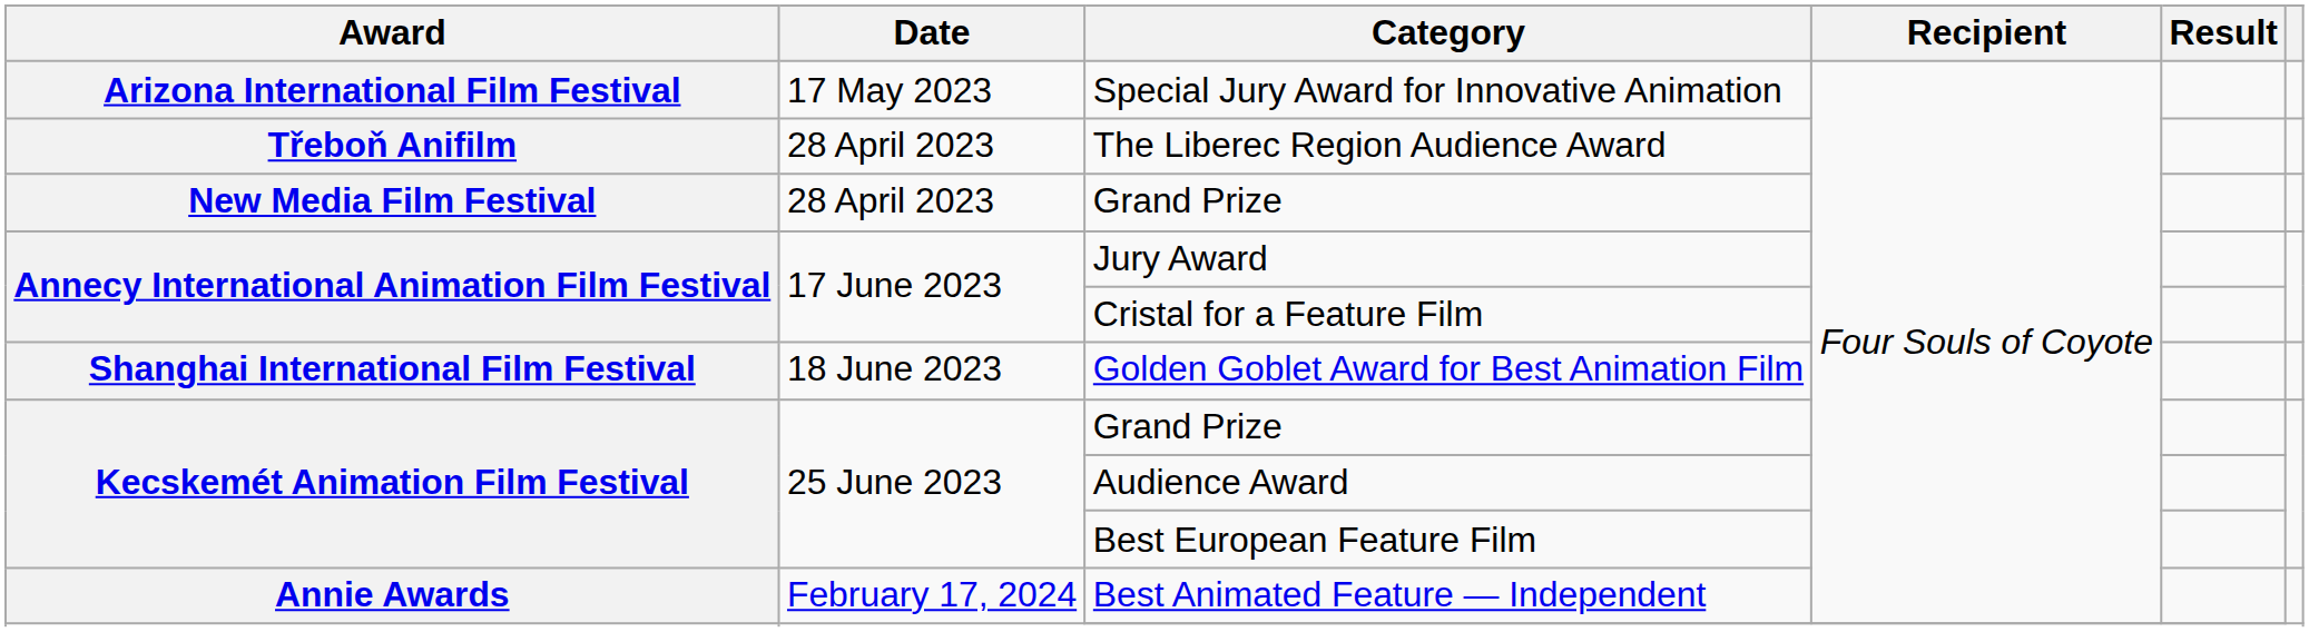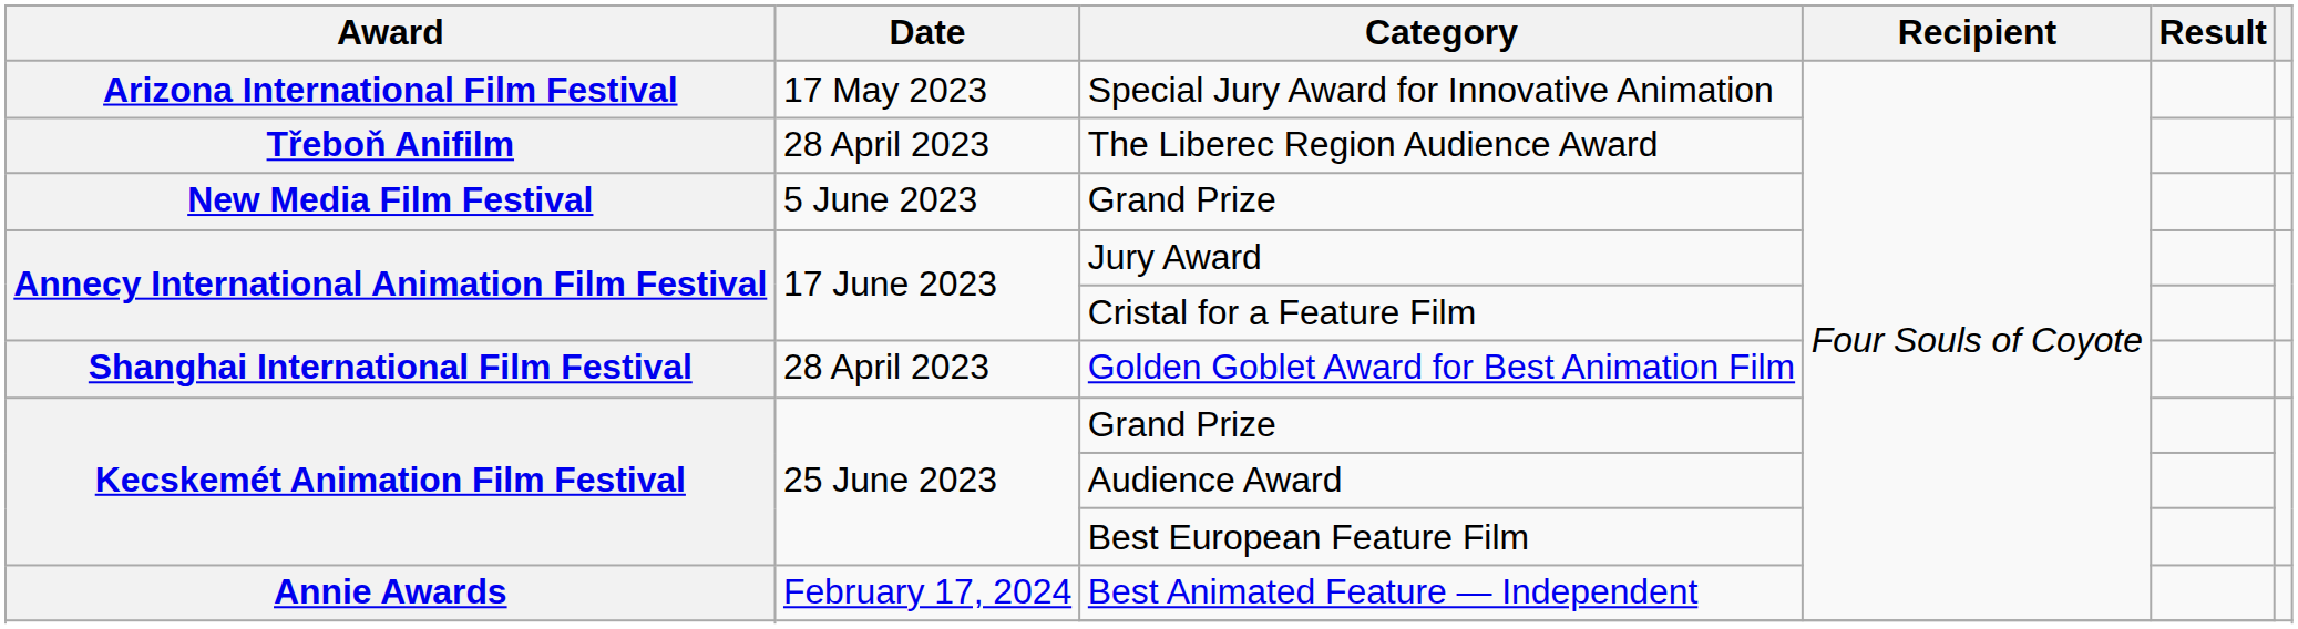 <table class="wikitable sortable plainrowheaders">
 <tr>
 <th>Award</th>
 <th>Date</th>
 <th>Category</th>
 <th>Recipient</th>
 <th>Result</th>
 <th></th>
 </tr>
 <tr>
 <th scope="row" rowspan="1"><a href='#'>Arizona International Film Festival</a></th>
 <td rowspan="1">17 May 2023</td>
 <td>Special Jury Award for Innovative Animation</td>
 <td rowspan=10><em>Four Souls of Coyote</em></td>
 <td></td>
 <td align="center" rowspan="1"></td>
 </tr>
 <tr>
 <th scope="row" rowspan="1"><a href='#'>Třeboň Anifilm</a></th>
 <td rowspan="1">28 April 2023</td>
 <td>The Liberec Region Audience Award</td>
 <td></td>
 <td align="center" rowspan="1"></td>
 </tr>
 <tr>
 <th scope="row" rowspan="1"><a href='#'>New Media Film Festival</a></th>
-<td rowspan="1">28 April 2023</td>
+<td rowspan="1">5 June 2023</td>
 <td>Grand Prize</td>
 <td></td>
 <td align="center" rowspan="1"></td>
 </tr>
 <tr>
 <th scope="row" rowspan="2"><a href='#'>Annecy International Animation Film Festival</a></th>
 <td rowspan="2">17 June 2023</td>
 <td>Jury Award</td>
 <td></td>
 <td align="center" rowspan="2"></td>
 </tr>
 <tr>
 <td>Cristal for a Feature Film</td>
 <td></td>
 </tr>
 <tr>
 <th scope="row" rowspan="1"><a href='#'>Shanghai International Film Festival</a></th>
-<td rowspan="1">18 June 2023</td>
+<td rowspan="1">28 April 2023</td>
 <td><a href='#'>Golden Goblet Award for Best Animation Film</a></td>
 <td></td>
 <td align="center" rowspan="1"></td>
 </tr>
 <tr>
 <th scope="row" rowspan="3"><a href='#'>Kecskemét Animation Film Festival</a></th>
 <td rowspan="3">25 June 2023</td>
 <td>Grand Prize</td>
 <td></td>
 <td align="center" rowspan="3"></td>
 </tr>
 <tr>
 <td>Audience Award</td>
 <td></td>
 </tr>
 <tr>
 <td>Best European Feature Film</td>
 <td></td>
 </tr>
 <tr>
 <th scope="row" rowspan="3"><a href='#'>Annie Awards</a></th>
 <td rowspan="3"><a href='#'>February 17, 2024</a></td>
 <td><a href='#'>Best Animated Feature — Independent</a></td>
 <td></td>
 <td align="center" rowspan="3"></td>
 </tr>
 <tr>
 </tr>
 </table>
